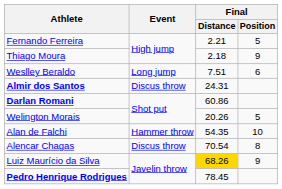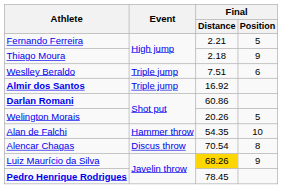 <table class=wikitable style="font-size:90%">
 <tr>
 <th rowspan="2">Athlete</th>
 <th rowspan="2">Event</th>
 <th colspan="2">Final</th>
 </tr>
 <tr style="font-size:95%">
 <th>Distance</th>
 <th>Position</th>
 </tr>
 <tr align=center>
 <td align=left><a href='#'>Fernando Ferreira</a></td>
 <td align=left rowspan=2><a href='#'>High jump</a></td>
 <td>2.21</td>
 <td>5</td>
 </tr>
 <tr align=center>
 <td align=left><a href='#'>Thiago Moura</a></td>
 <td>2.18</td>
 <td>9</td>
 </tr>
 <tr align=center>
 <td align=left><a href='#'>Weslley Beraldo</a></td>
-<td align=left rowspan=1><a href='#'>Long jump</a></td>
+<td align=left rowspan=1><a href='#'>Triple jump</a></td>
 <td>7.51</td>
 <td>6</td>
 </tr>
 <tr align=center>
 <td align=left><strong><a href='#'>Almir dos Santos</a></strong></td>
-<td align=left rowspan=1><a href='#'>Discus throw</a></td>
-<td>24.31</td>
+<td align=left rowspan=1><a href='#'>Triple jump</a></td>
+<td>16.92</td>
 <td></td>
 </tr>
 <tr align=center>
 <td align=left><strong><a href='#'>Darlan Romani</a></strong></td>
 <td align=left rowspan=2><a href='#'>Shot put</a></td>
 <td>60.86</td>
 <td></td>
 </tr>
 <tr align=center>
 <td align=left><a href='#'>Welington Morais</a></td>
 <td>20.26</td>
 <td>5</td>
 </tr>
 <tr align=center>
 <td align=left><a href='#'>Alan de Falchi</a></td>
 <td align=left rowspan=1><a href='#'>Hammer throw</a></td>
 <td>54.35</td>
 <td>10</td>
 </tr>
 <tr align=center>
 <td align=left><a href='#'>Alencar Chagas</a></td>
 <td align=left rowspan=1><a href='#'>Discus throw</a></td>
 <td>70.54</td>
 <td>8</td>
 </tr>
 <tr align=center>
 <td align=left><a href='#'>Luiz Maurício da Silva</a></td>
 <td align=left rowspan=2><a href='#'>Javelin throw</a></td>
 <td style="background: gold;">68.26</td>
 <td>9</td>
 </tr>
 <tr align=center>
 <td align=left><strong><a href='#'>Pedro Henrique Rodrigues</a></strong></td>
 <td>78.45</td>
 <td></td>
 </tr>
 </table>
